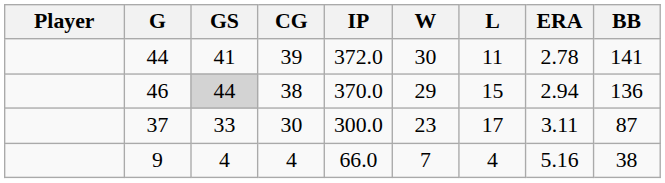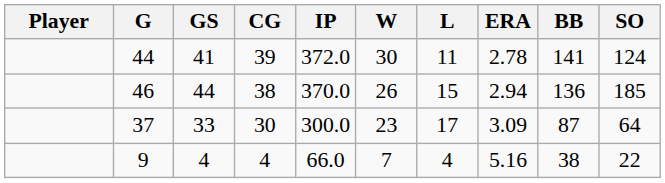 <table class="wikitable sortable">
 <tr>
 <th bgcolor="#DDDDFF" width="16%">Player</th>
 <th bgcolor="#DDDDFF" width="9%">G</th>
 <th bgcolor="#DDDDFF" width="9%">GS</th>
 <th bgcolor="#DDDDFF" width="9%">CG</th>
 <th bgcolor="#DDDDFF" width="9%">IP</th>
 <th bgcolor="#DDDDFF" width="9%">W</th>
 <th bgcolor="#DDDDFF" width="9%">L</th>
 <th bgcolor="#DDDDFF" width="9%">ERA</th>
 <th bgcolor="#DDDDFF" width="9%">BB</th>
+<th bgcolor="#DDDDFF" width="9%">SO</th>
 </tr>
 <tr align="center">
 <td></td>
 <td>44</td>
 <td>41</td>
 <td>39</td>
 <td>372.0</td>
 <td>30</td>
 <td>11</td>
 <td>2.78</td>
 <td>141</td>
+<td>124</td>
 </tr>
 <tr align=center>
 <td></td>
 <td>46</td>
-<td style="background: lightgrey;">44</td>
+<td>44</td>
 <td>38</td>
 <td>370.0</td>
-<td>29</td>
+<td>26</td>
 <td>15</td>
 <td>2.94</td>
 <td>136</td>
+<td>185</td>
 </tr>
 <tr align="center">
 <td></td>
 <td>37</td>
 <td>33</td>
 <td>30</td>
 <td>300.0</td>
 <td>23</td>
 <td>17</td>
-<td>3.11</td>
+<td>3.09</td>
 <td>87</td>
+<td>64</td>
 </tr>
 <tr align="center">
 <td></td>
 <td>9</td>
 <td>4</td>
 <td>4</td>
 <td>66.0</td>
 <td>7</td>
 <td>4</td>
 <td>5.16</td>
 <td>38</td>
+<td>22</td>
 </tr>
 </table>
